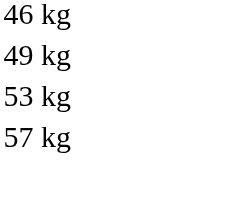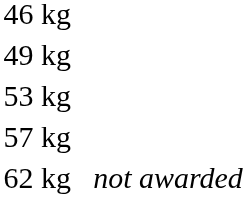 <table>
 <tr>
 <td rowspan=2>46 kg</td>
 <td rowspan=2></td>
 <td rowspan=2></td>
 <td></td>
 </tr>
 <tr>
 <td></td>
 </tr>
 <tr>
 <td rowspan=2>49 kg</td>
 <td rowspan=2></td>
 <td rowspan=2></td>
 <td></td>
 </tr>
 <tr>
 <td></td>
 </tr>
 <tr>
 <td rowspan=2>53 kg</td>
 <td rowspan=2></td>
 <td rowspan=2></td>
 <td></td>
 </tr>
 <tr>
 <td></td>
 </tr>
 <tr>
 <td rowspan=2>57 kg</td>
 <td rowspan=2></td>
 <td rowspan=2></td>
 <td></td>
 </tr>
 <tr>
 <td></td>
 </tr>
+<tr>
+<td>62 kg</td>
+<td></td>
+<td></td>
+<td><em>not awarded</em></td>
+</tr>
 </table>
